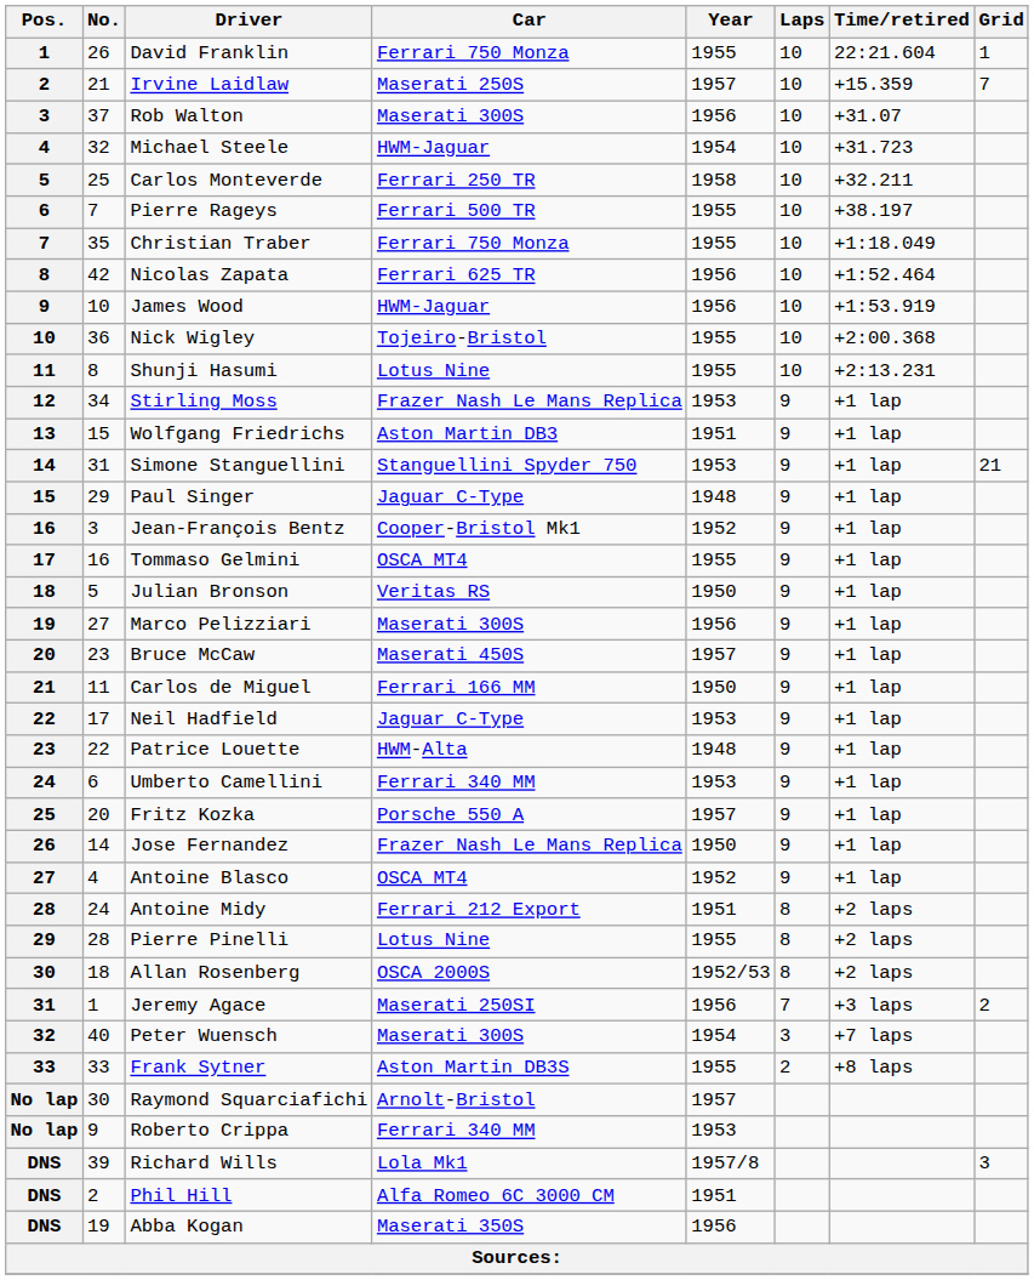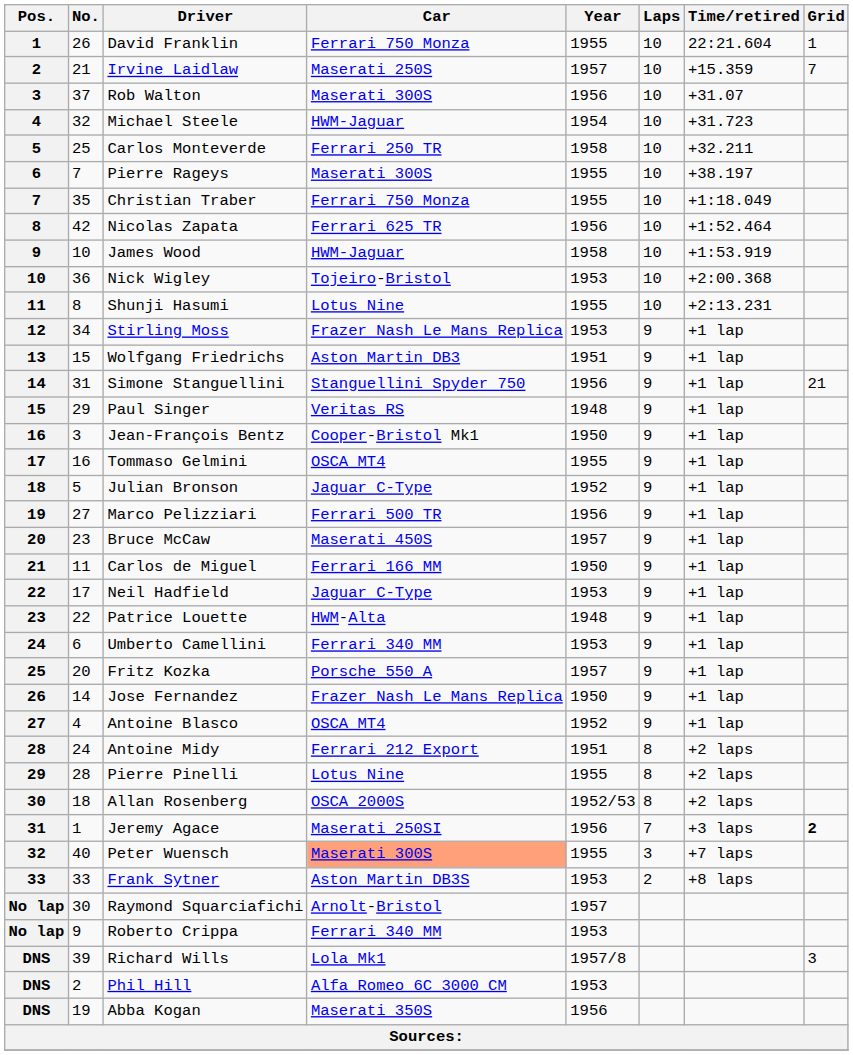 <table class="wikitable" style="font-size:90%">
 <tr>
 <th>Pos.</th>
 <th>No.</th>
 <th>Driver</th>
 <th>Car</th>
 <th>Year</th>
 <th>Laps</th>
 <th>Time/retired</th>
 <th>Grid</th>
 </tr>
 <tr>
 <th>1</th>
 <td>26</td>
 <td> David Franklin</td>
 <td><a href='#'>Ferrari 750 Monza</a></td>
 <td>1955</td>
 <td>10</td>
 <td>22:21.604</td>
 <td>1</td>
 </tr>
 <tr>
 <th>2</th>
 <td>21</td>
 <td> <a href='#'>Irvine Laidlaw</a></td>
 <td><a href='#'>Maserati 250S</a></td>
 <td>1957</td>
 <td>10</td>
 <td>+15.359</td>
 <td>7</td>
 </tr>
 <tr>
 <th>3</th>
 <td>37</td>
 <td> Rob Walton</td>
 <td><a href='#'>Maserati 300S</a></td>
 <td>1956</td>
 <td>10</td>
 <td>+31.07</td>
 <td></td>
 </tr>
 <tr>
 <th>4</th>
 <td>32</td>
 <td> Michael Steele</td>
 <td><a href='#'>HWM-Jaguar</a></td>
 <td>1954</td>
 <td>10</td>
 <td>+31.723</td>
 <td></td>
 </tr>
 <tr>
 <th>5</th>
 <td>25</td>
 <td> Carlos Monteverde</td>
 <td><a href='#'>Ferrari 250 TR</a></td>
 <td>1958</td>
 <td>10</td>
 <td>+32.211</td>
 <td></td>
 </tr>
 <tr>
 <th>6</th>
 <td>7</td>
 <td> Pierre Rageys</td>
-<td><a href='#'>Ferrari 500 TR</a></td>
+<td><a href='#'>Maserati 300S</a></td>
 <td>1955</td>
 <td>10</td>
 <td>+38.197</td>
 <td></td>
 </tr>
 <tr>
 <th>7</th>
 <td>35</td>
 <td> Christian Traber</td>
 <td><a href='#'>Ferrari 750 Monza</a></td>
 <td>1955</td>
 <td>10</td>
 <td>+1:18.049</td>
 <td></td>
 </tr>
 <tr>
 <th>8</th>
 <td>42</td>
 <td> Nicolas Zapata</td>
 <td><a href='#'>Ferrari 625 TR</a></td>
 <td>1956</td>
 <td>10</td>
 <td>+1:52.464</td>
 <td></td>
 </tr>
 <tr>
 <th>9</th>
 <td>10</td>
 <td> James Wood</td>
 <td><a href='#'>HWM-Jaguar</a></td>
-<td>1956</td>
+<td>1958</td>
 <td>10</td>
 <td>+1:53.919</td>
 <td></td>
 </tr>
 <tr>
 <th>10</th>
 <td>36</td>
 <td> Nick Wigley</td>
 <td><a href='#'>Tojeiro</a>-<a href='#'>Bristol</a></td>
-<td>1955</td>
+<td>1953</td>
 <td>10</td>
 <td>+2:00.368</td>
 <td></td>
 </tr>
 <tr>
 <th>11</th>
 <td>8</td>
 <td> Shunji Hasumi</td>
 <td><a href='#'>Lotus Nine</a></td>
 <td>1955</td>
 <td>10</td>
 <td>+2:13.231</td>
 <td></td>
 </tr>
 <tr>
 <th>12</th>
 <td>34</td>
 <td> <a href='#'>Stirling Moss</a></td>
 <td><a href='#'>Frazer Nash Le Mans Replica</a></td>
 <td>1953</td>
 <td>9</td>
 <td>+1 lap</td>
 <td></td>
 </tr>
 <tr>
 <th>13</th>
 <td>15</td>
 <td> Wolfgang Friedrichs</td>
 <td><a href='#'>Aston Martin DB3</a></td>
 <td>1951</td>
 <td>9</td>
 <td>+1 lap</td>
 <td></td>
 </tr>
 <tr>
 <th>14</th>
 <td>31</td>
 <td> Simone Stanguellini</td>
 <td><a href='#'>Stanguellini Spyder 750</a></td>
-<td>1953</td>
+<td>1956</td>
 <td>9</td>
 <td>+1 lap</td>
 <td>21</td>
 </tr>
 <tr>
 <th>15</th>
 <td>29</td>
 <td> Paul Singer</td>
-<td><a href='#'>Jaguar C-Type</a></td>
+<td><a href='#'>Veritas RS</a></td>
 <td>1948</td>
 <td>9</td>
 <td>+1 lap</td>
 <td></td>
 </tr>
 <tr>
 <th>16</th>
 <td>3</td>
 <td> Jean-François Bentz</td>
 <td><a href='#'>Cooper</a>-<a href='#'>Bristol</a> Mk1</td>
-<td>1952</td>
+<td>1950</td>
 <td>9</td>
 <td>+1 lap</td>
 <td></td>
 </tr>
 <tr>
 <th>17</th>
 <td>16</td>
 <td> Tommaso Gelmini</td>
 <td><a href='#'>OSCA MT4</a></td>
 <td>1955</td>
 <td>9</td>
 <td>+1 lap</td>
 <td></td>
 </tr>
 <tr>
 <th>18</th>
 <td>5</td>
 <td> Julian Bronson</td>
-<td><a href='#'>Veritas RS</a></td>
-<td>1950</td>
+<td><a href='#'>Jaguar C-Type</a></td>
+<td>1952</td>
 <td>9</td>
 <td>+1 lap</td>
 <td></td>
 </tr>
 <tr>
 <th>19</th>
 <td>27</td>
 <td> Marco Pelizziari</td>
-<td><a href='#'>Maserati 300S</a></td>
+<td><a href='#'>Ferrari 500 TR</a></td>
 <td>1956</td>
 <td>9</td>
 <td>+1 lap</td>
 <td></td>
 </tr>
 <tr>
 <th>20</th>
 <td>23</td>
 <td> Bruce McCaw</td>
 <td><a href='#'>Maserati 450S</a></td>
 <td>1957</td>
 <td>9</td>
 <td>+1 lap</td>
 <td></td>
 </tr>
 <tr>
 <th>21</th>
 <td>11</td>
 <td> Carlos de Miguel</td>
 <td><a href='#'>Ferrari 166 MM</a></td>
 <td>1950</td>
 <td>9</td>
 <td>+1 lap</td>
 <td></td>
 </tr>
 <tr>
 <th>22</th>
 <td>17</td>
 <td> Neil Hadfield</td>
 <td><a href='#'>Jaguar C-Type</a></td>
 <td>1953</td>
 <td>9</td>
 <td>+1 lap</td>
 <td></td>
 </tr>
 <tr>
 <th>23</th>
 <td>22</td>
 <td> Patrice Louette</td>
 <td><a href='#'>HWM</a>-<a href='#'>Alta</a></td>
 <td>1948</td>
 <td>9</td>
 <td>+1 lap</td>
 <td></td>
 </tr>
 <tr>
 <th>24</th>
 <td>6</td>
 <td> Umberto Camellini</td>
 <td><a href='#'>Ferrari 340 MM</a></td>
 <td>1953</td>
 <td>9</td>
 <td>+1 lap</td>
 <td></td>
 </tr>
 <tr>
 <th>25</th>
 <td>20</td>
 <td> Fritz Kozka</td>
 <td><a href='#'>Porsche 550 A</a></td>
 <td>1957</td>
 <td>9</td>
 <td>+1 lap</td>
 <td></td>
 </tr>
 <tr>
 <th>26</th>
 <td>14</td>
 <td> Jose Fernandez</td>
 <td><a href='#'>Frazer Nash Le Mans Replica</a></td>
 <td>1950</td>
 <td>9</td>
 <td>+1 lap</td>
 <td></td>
 </tr>
 <tr>
 <th>27</th>
 <td>4</td>
 <td> Antoine Blasco</td>
 <td><a href='#'>OSCA MT4</a></td>
 <td>1952</td>
 <td>9</td>
 <td>+1 lap</td>
 <td></td>
 </tr>
 <tr>
 <th>28</th>
 <td>24</td>
 <td> Antoine Midy</td>
 <td><a href='#'>Ferrari 212 Export</a></td>
 <td>1951</td>
 <td>8</td>
 <td>+2 laps</td>
 <td></td>
 </tr>
 <tr>
 <th>29</th>
 <td>28</td>
 <td> Pierre Pinelli</td>
 <td><a href='#'>Lotus Nine</a></td>
 <td>1955</td>
 <td>8</td>
 <td>+2 laps</td>
 <td></td>
 </tr>
 <tr>
 <th>30</th>
 <td>18</td>
 <td> Allan Rosenberg</td>
 <td><a href='#'>OSCA 2000S</a></td>
 <td>1952/53</td>
 <td>8</td>
 <td>+2 laps</td>
 <td></td>
 </tr>
 <tr>
 <th>31</th>
 <td>1</td>
 <td> Jeremy Agace</td>
 <td><a href='#'>Maserati 250SI</a></td>
 <td>1956</td>
 <td>7</td>
 <td>+3 laps</td>
-<td>2</td>
+<td><strong>2</strong></td>
 </tr>
 <tr>
 <th>32</th>
 <td>40</td>
 <td> Peter Wuensch</td>
-<td><a href='#'>Maserati 300S</a></td>
-<td>1954</td>
+<td style="background: lightsalmon;"><a href='#'>Maserati 300S</a></td>
+<td>1955</td>
 <td>3</td>
 <td>+7 laps</td>
 <td></td>
 </tr>
 <tr>
 <th>33</th>
 <td>33</td>
 <td> <a href='#'>Frank Sytner</a></td>
 <td><a href='#'>Aston Martin DB3S</a></td>
-<td>1955</td>
+<td>1953</td>
 <td>2</td>
 <td>+8 laps</td>
 <td></td>
 </tr>
 <tr>
 <th>No lap</th>
 <td>30</td>
 <td> Raymond Squarciafichi</td>
 <td><a href='#'>Arnolt</a>-<a href='#'>Bristol</a></td>
 <td>1957</td>
 <td></td>
 <td></td>
 <td></td>
 </tr>
 <tr>
 <th>No lap</th>
 <td>9</td>
 <td> Roberto Crippa</td>
 <td><a href='#'>Ferrari 340 MM</a></td>
 <td>1953</td>
 <td></td>
 <td></td>
 <td></td>
 </tr>
 <tr>
 <th>DNS</th>
 <td>39</td>
 <td> Richard Wills</td>
 <td><a href='#'>Lola Mk1</a></td>
 <td>1957/8</td>
 <td></td>
 <td></td>
 <td>3</td>
 </tr>
 <tr>
 <th>DNS</th>
 <td>2</td>
 <td> <a href='#'>Phil Hill</a></td>
 <td><a href='#'>Alfa Romeo 6C 3000 CM</a></td>
-<td>1951</td>
+<td>1953</td>
 <td></td>
 <td></td>
 <td></td>
 </tr>
 <tr>
 <th>DNS</th>
 <td>19</td>
 <td> Abba Kogan</td>
 <td><a href='#'>Maserati 350S</a></td>
 <td>1956</td>
 <td></td>
 <td></td>
 <td></td>
 </tr>
 <tr style="background-color:#E5E4E2" align="center">
 <th colspan=8>Sources:</th>
 </tr>
 <tr>
 </tr>
 </table>
